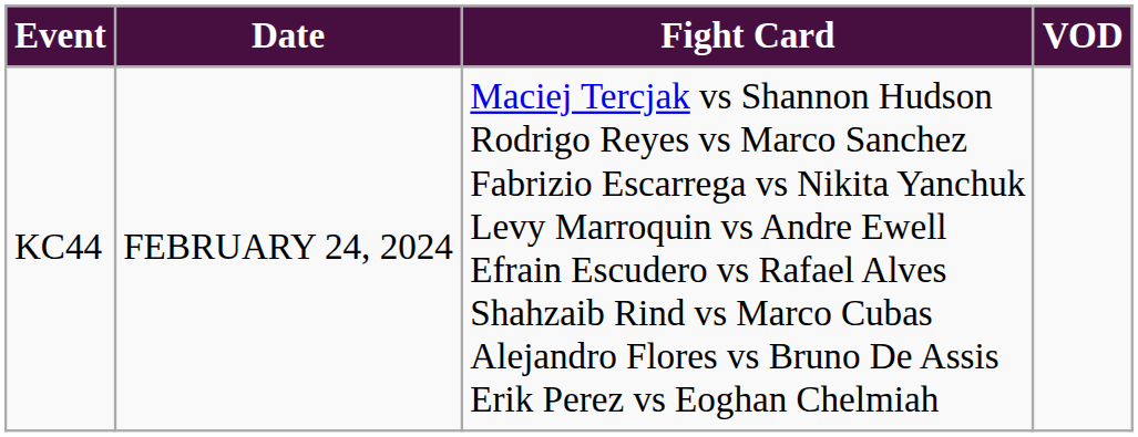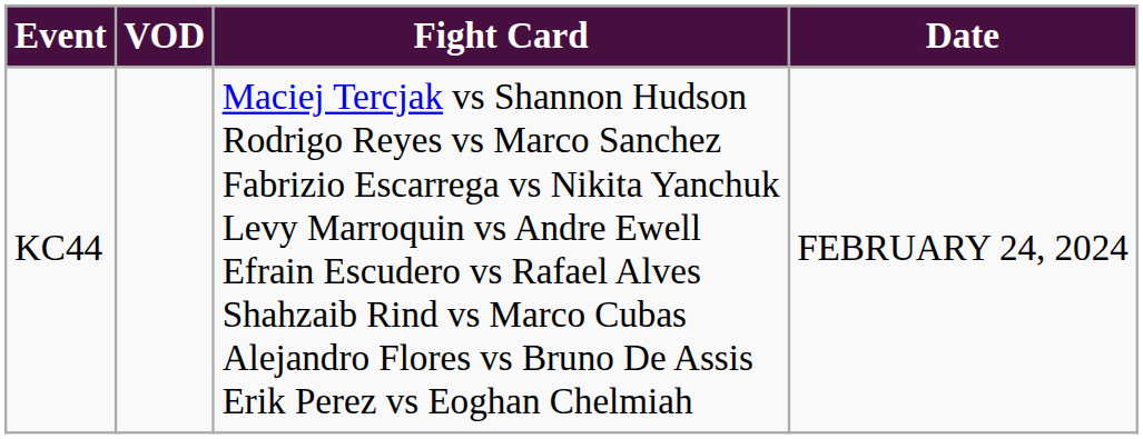 <table class="sortable wikitable succession-box" style="font-size:90%;">
 <tr>
 <th scope="col" style="background:#470f40; color:white;">Event</th>
+<th scope="col" style="background:#470f40; color:white;">VOD</th>
+<th scope="col" style="background:#470f40; color:white;">Fight Card</th>
 <th scope="col" style="background:#470f40; color:white;">Date</th>
-<th scope="col" style="background:#470f40; color:white;">Fight Card</th>
-<th scope="col" style="background:#470f40; color:white;">VOD</th>
 </tr>
 <tr>
 <td>KC44</td>
+<td></td>
+<td><a href='#'>Maciej Tercjak</a> vs Shannon Hudson<br>Rodrigo Reyes vs Marco Sanchez<br>Fabrizio Escarrega vs Nikita Yanchuk<br>Levy Marroquin vs Andre Ewell<br>Efrain Escudero vs Rafael Alves<br>Shahzaib Rind vs Marco Cubas<br>Alejandro Flores vs Bruno De Assis<br>Erik Perez vs Eoghan Chelmiah</td>
 <td>FEBRUARY 24, 2024</td>
-<td><a href='#'>Maciej Tercjak</a> vs Shannon Hudson<br>Rodrigo Reyes vs Marco Sanchez<br>Fabrizio Escarrega vs Nikita Yanchuk<br>Levy Marroquin vs Andre Ewell<br>Efrain Escudero vs Rafael Alves<br>Shahzaib Rind vs Marco Cubas<br>Alejandro Flores vs Bruno De Assis<br>Erik Perez vs Eoghan Chelmiah</td>
-<td></td>
 </tr>
 </table>
